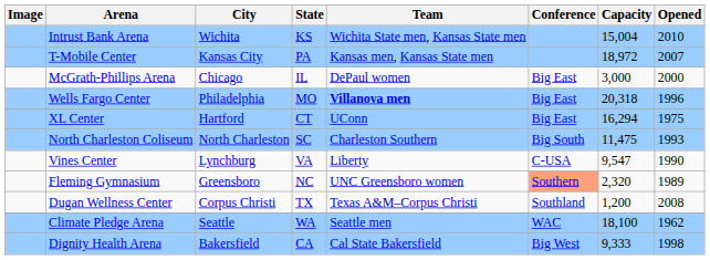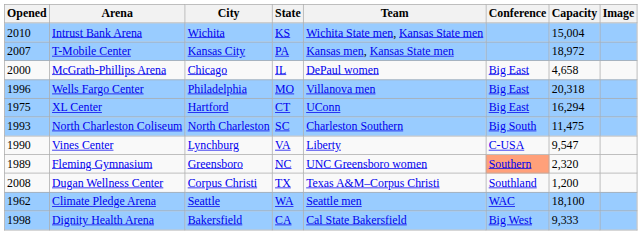 <table class="wikitable sortable">
 <tr>
-<th class=unsortable>Image</th>
+<th>Opened</th>
 <th>Arena</th>
 <th>City</th>
 <th>State</th>
 <th>Team</th>
 <th>Conference</th>
 <th>Capacity</th>
-<th>Opened</th>
+<th class=unsortable>Image</th>
 </tr>
 <tr style="background:#9cf;">
-<td></td>
+<td>2010</td>
 <td><a href='#'>Intrust Bank Arena</a></td>
 <td><a href='#'>Wichita</a></td>
 <td><a href='#'>KS</a></td>
 <td><a href='#'>Wichita State men</a>, <a href='#'>Kansas State men</a></td>
 <td></td>
 <td>15,004</td>
-<td>2010</td>
+<td></td>
 </tr>
 <tr style="background:#9cf;">
-<td></td>
+<td>2007</td>
 <td><a href='#'>T-Mobile Center</a></td>
 <td><a href='#'>Kansas City</a></td>
 <td><a href='#'>PA</a></td>
 <td><a href='#'>Kansas men</a>, <a href='#'>Kansas State men</a></td>
 <td></td>
 <td>18,972</td>
-<td>2007</td>
+<td></td>
 </tr>
 <tr>
-<td></td>
+<td>2000</td>
 <td><a href='#'>McGrath-Phillips Arena</a></td>
 <td><a href='#'>Chicago</a></td>
 <td><a href='#'>IL</a></td>
 <td><a href='#'>DePaul women</a></td>
 <td><a href='#'>Big East</a></td>
-<td>3,000</td>
-<td>2000</td>
+<td>4,658</td>
+<td></td>
 </tr>
 <tr style="background:#9cf;">
-<td></td>
+<td>1996</td>
 <td><a href='#'>Wells Fargo Center</a></td>
 <td><a href='#'>Philadelphia</a></td>
 <td><a href='#'>MO</a></td>
-<td><strong><a href='#'>Villanova men</a></strong></td>
+<td><a href='#'>Villanova men</a></td>
 <td><a href='#'>Big East</a></td>
 <td>20,318</td>
-<td>1996</td>
+<td></td>
 </tr>
 <tr style="background:#9cf;">
-<td></td>
+<td>1975</td>
 <td><a href='#'>XL Center</a></td>
 <td><a href='#'>Hartford</a></td>
 <td><a href='#'>CT</a></td>
 <td><a href='#'>UConn</a></td>
 <td><a href='#'>Big East</a></td>
 <td>16,294</td>
-<td>1975</td>
+<td></td>
 </tr>
 <tr style="background:#9cf;">
-<td></td>
+<td>1993</td>
 <td><a href='#'>North Charleston Coliseum</a></td>
 <td><a href='#'>North Charleston</a></td>
 <td><a href='#'>SC</a></td>
 <td><a href='#'>Charleston Southern</a></td>
 <td><a href='#'>Big South</a></td>
 <td>11,475</td>
-<td>1993</td>
+<td></td>
 </tr>
 <tr>
-<td></td>
+<td>1990</td>
 <td><a href='#'>Vines Center</a></td>
 <td><a href='#'>Lynchburg</a></td>
 <td><a href='#'>VA</a></td>
 <td><a href='#'>Liberty</a></td>
 <td><a href='#'>C-USA</a></td>
 <td>9,547</td>
-<td>1990</td>
+<td></td>
 </tr>
 <tr>
-<td></td>
+<td>1989</td>
 <td><a href='#'>Fleming Gymnasium</a></td>
 <td><a href='#'>Greensboro</a></td>
 <td><a href='#'>NC</a></td>
 <td><a href='#'>UNC Greensboro women</a></td>
 <td style="background: lightsalmon;"><a href='#'>Southern</a></td>
 <td>2,320</td>
-<td>1989</td>
+<td></td>
 </tr>
 <tr>
-<td></td>
+<td>2008</td>
 <td><a href='#'>Dugan Wellness Center</a></td>
 <td><a href='#'>Corpus Christi</a></td>
 <td><a href='#'>TX</a></td>
 <td><a href='#'>Texas A&M–Corpus Christi</a></td>
 <td><a href='#'>Southland</a></td>
 <td>1,200</td>
-<td>2008</td>
+<td></td>
 </tr>
 <tr style="background:#9cf;">
-<td></td>
+<td>1962</td>
 <td><a href='#'>Climate Pledge Arena</a></td>
 <td><a href='#'>Seattle</a></td>
 <td><a href='#'>WA</a></td>
 <td><a href='#'>Seattle men</a></td>
 <td><a href='#'>WAC</a></td>
 <td>18,100</td>
-<td>1962</td>
+<td></td>
 </tr>
 <tr style="background:#9cf;">
-<td></td>
+<td>1998</td>
 <td><a href='#'>Dignity Health Arena</a></td>
 <td><a href='#'>Bakersfield</a></td>
 <td><a href='#'>CA</a></td>
 <td><a href='#'>Cal State Bakersfield</a></td>
 <td><a href='#'>Big West</a></td>
 <td>9,333</td>
-<td>1998</td>
+<td></td>
 </tr>
 </table>
